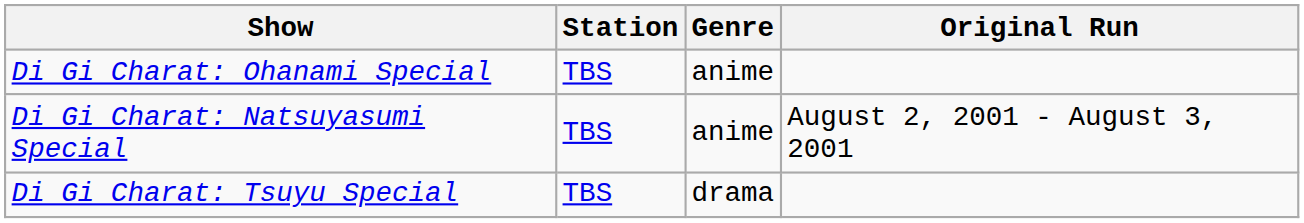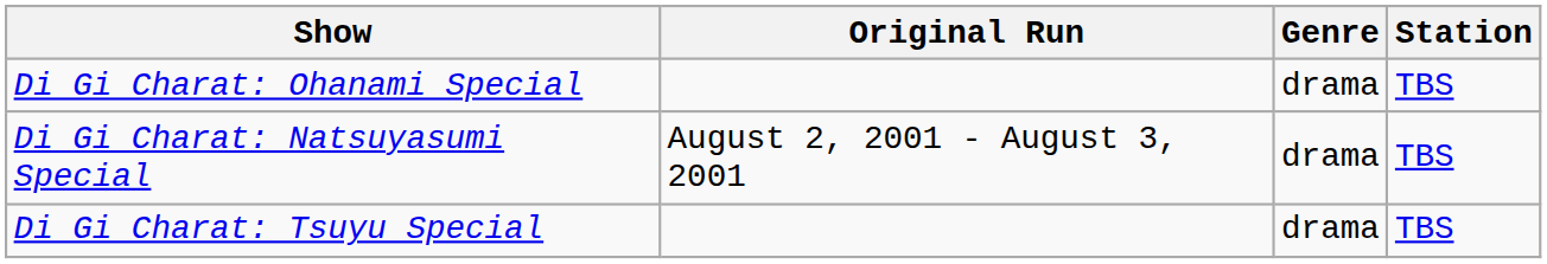 <table class="wikitable sortable">
 <tr>
 <th>Show</th>
+<th>Original Run</th>
+<th>Genre</th>
 <th>Station</th>
-<th>Genre</th>
-<th>Original Run</th>
 </tr>
 <tr>
 <td><em><a href='#'>Di Gi Charat: Ohanami Special</a></em></td>
+<td></td>
+<td>drama</td>
 <td><a href='#'>TBS</a></td>
-<td>anime</td>
-<td></td>
 </tr>
 <tr>
 <td><em><a href='#'>Di Gi Charat: Natsuyasumi Special</a></em></td>
+<td>August 2, 2001 - August 3, 2001</td>
+<td>drama</td>
 <td><a href='#'>TBS</a></td>
-<td>anime</td>
-<td>August 2, 2001 - August 3, 2001</td>
 </tr>
 <tr>
 <td><em><a href='#'>Di Gi Charat: Tsuyu Special</a></em></td>
+<td></td>
+<td>drama</td>
 <td><a href='#'>TBS</a></td>
-<td>drama</td>
-<td></td>
 </tr>
 </table>
